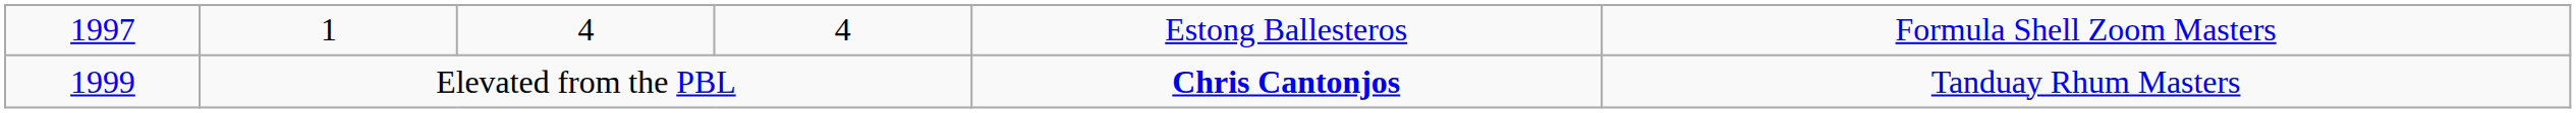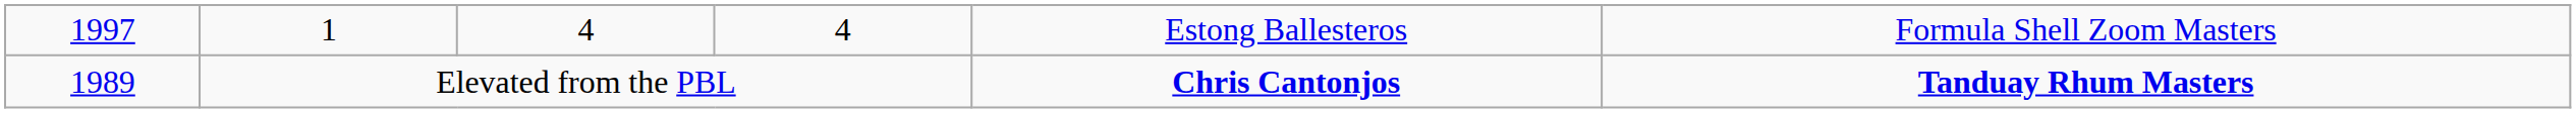 <table class=wikitable width=80%>
 <tr align=center>
 <td><a href='#'>1997</a></td>
 <td>1</td>
 <td>4</td>
 <td>4</td>
 <td><a href='#'>Estong Ballesteros</a></td>
 <td><a href='#'>Formula Shell Zoom Masters</a></td>
 </tr>
 <tr align=center>
-<td><a href='#'>1999</a></td>
+<td><a href='#'>1989</a></td>
 <td colspan=3>Elevated from the <a href='#'>PBL</a></td>
 <td><strong><a href='#'>Chris Cantonjos</a></strong></td>
-<td><a href='#'>Tanduay Rhum Masters</a></td>
+<td><strong><a href='#'>Tanduay Rhum Masters</a></strong></td>
 </tr>
 </table>
